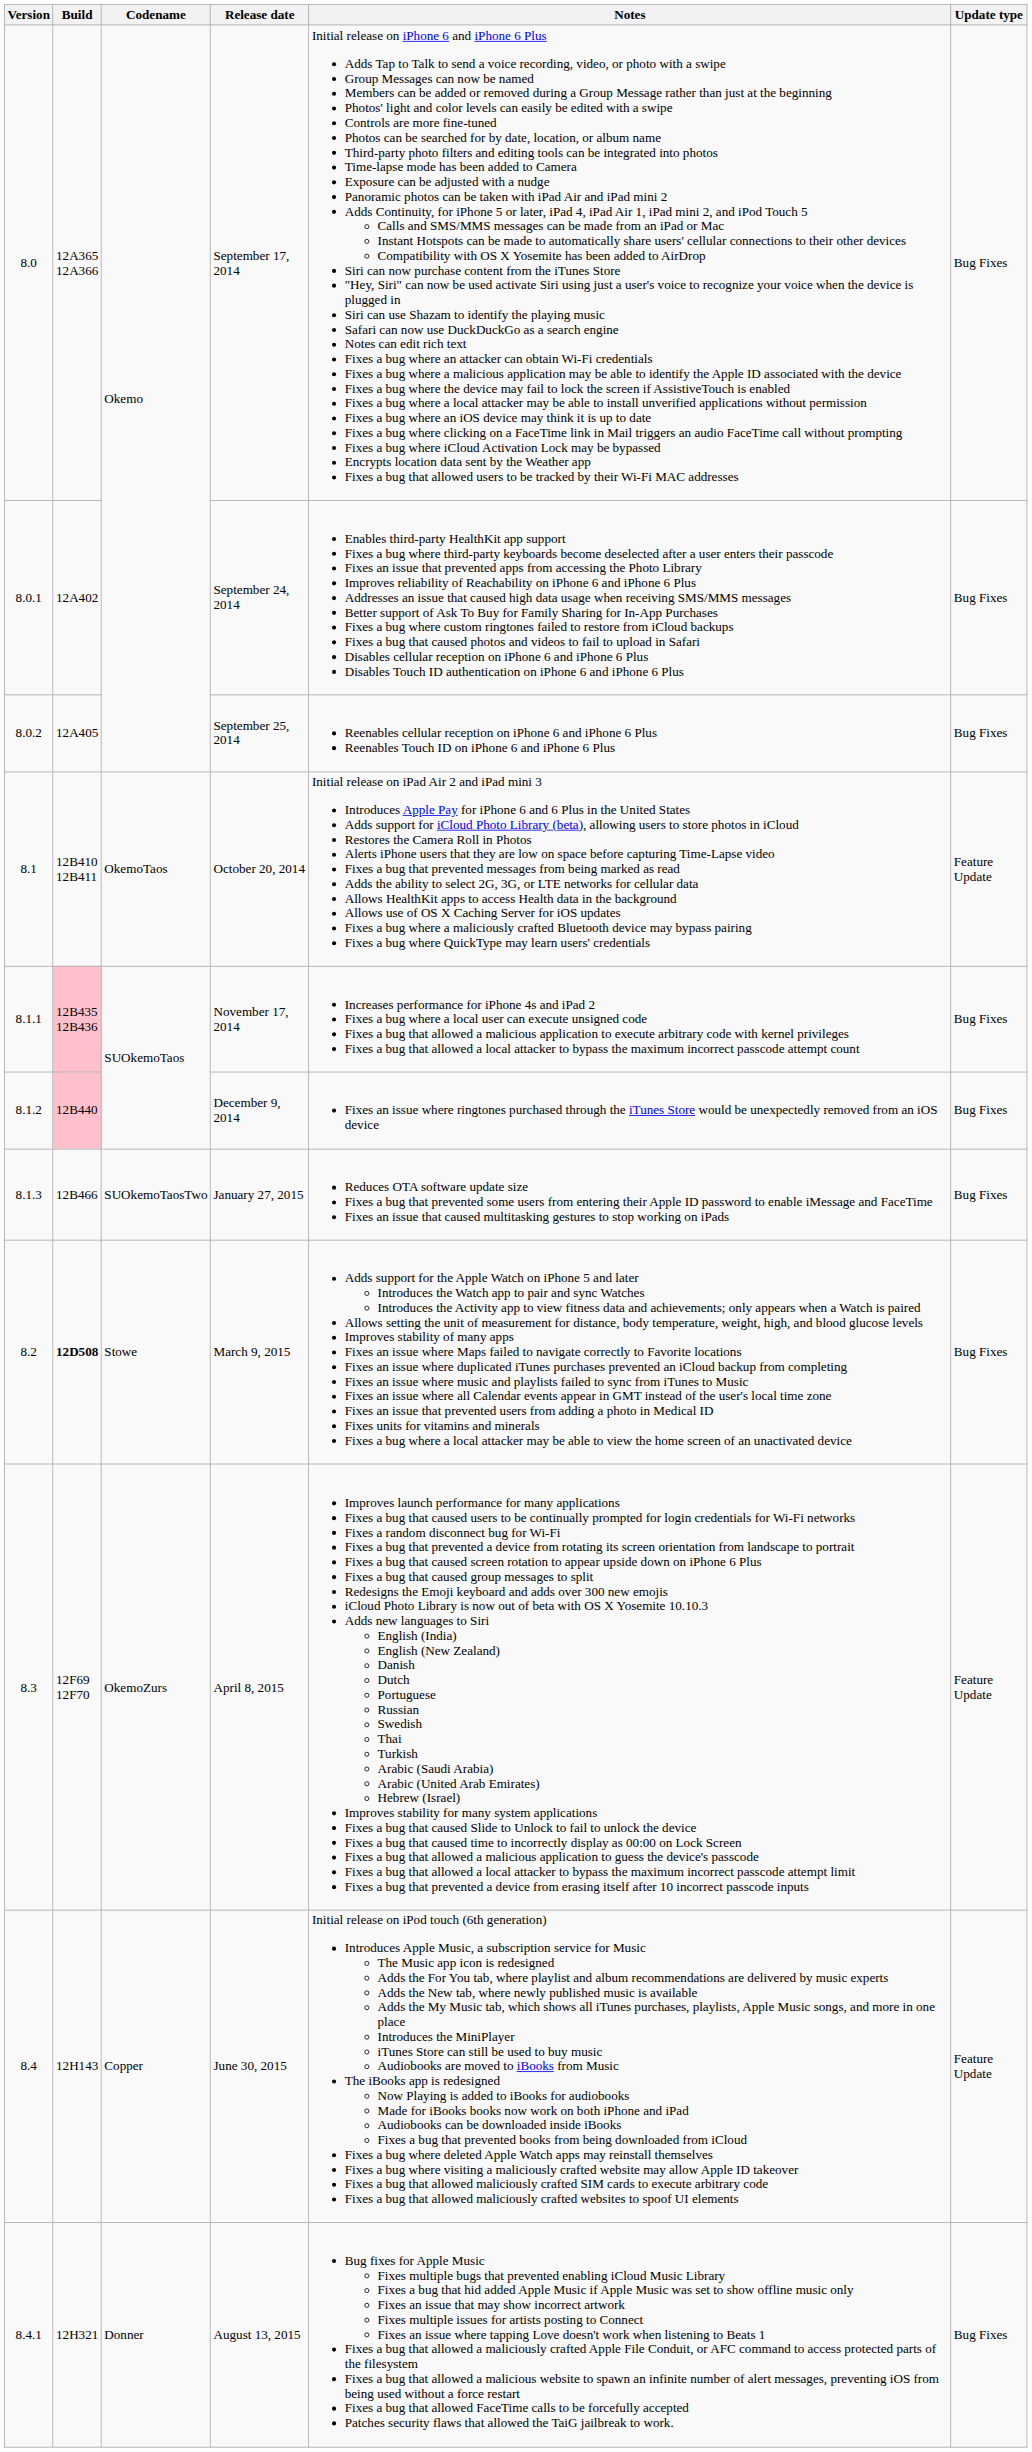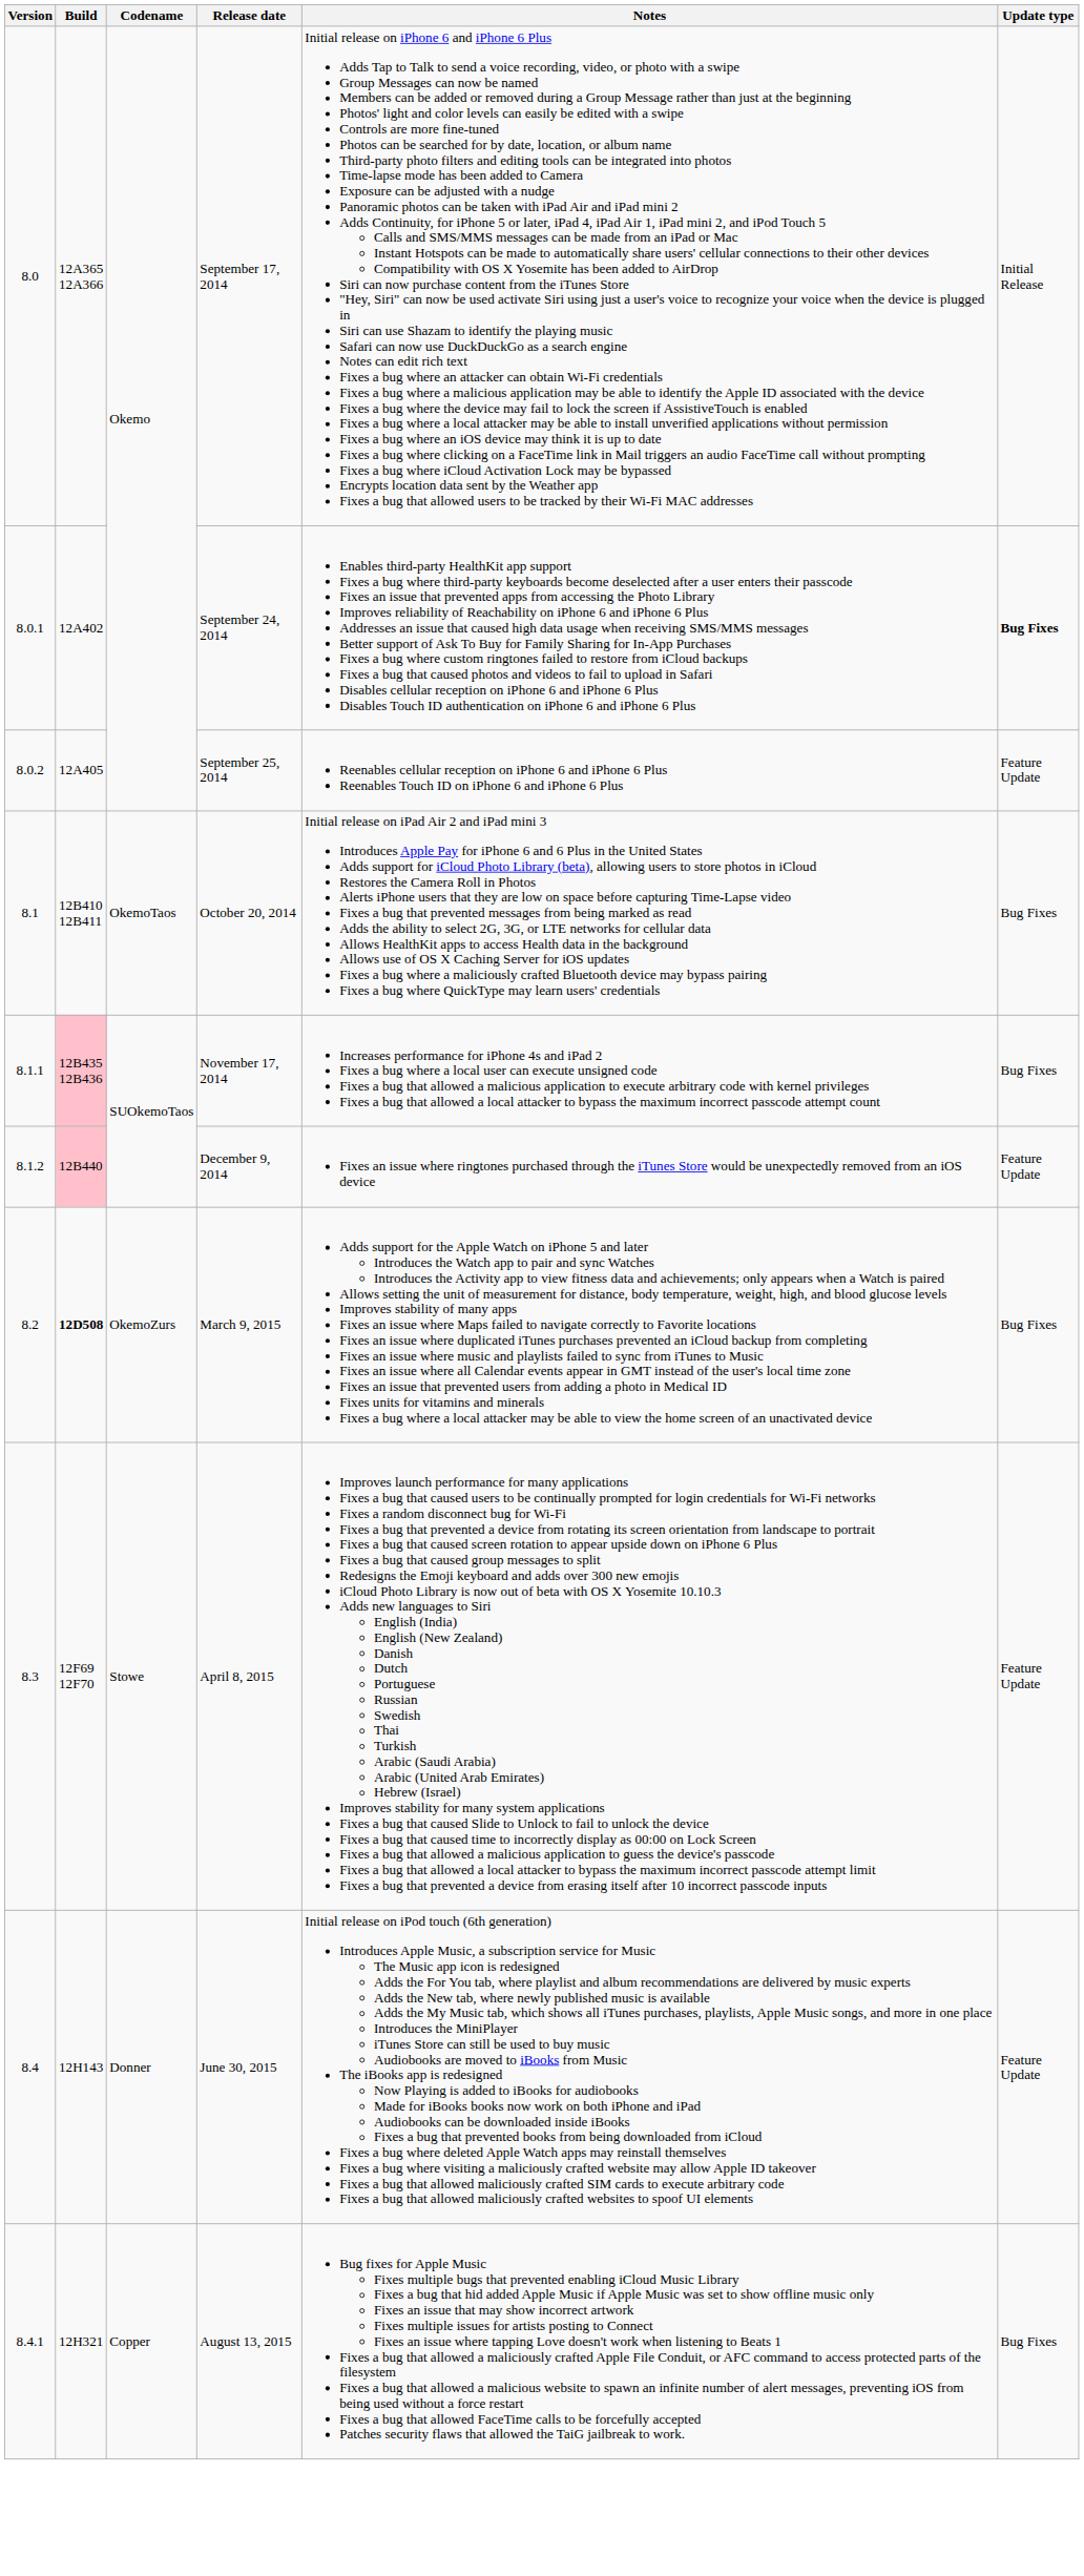 <table class="wikitable">
 <tr>
 <th>Version</th>
 <th>Build</th>
 <th>Codename</th>
 <th>Release date</th>
 <th>Notes</th>
 <th>Update type</th>
 </tr>
 <tr>
 <td style="text-align: center;">8.0</td>
 <td>12A365<br>12A366</td>
 <td rowspan="3">Okemo</td>
 <td>September 17, 2014</td>
 <td>Initial release on <a href='#'>iPhone 6</a> and <a href='#'>iPhone 6 Plus</a><br><ul><li>Adds Tap to Talk to send a voice recording, video, or photo with a swipe</li><li>Group Messages can now be named</li><li>Members can be added or removed during a Group Message rather than just at the beginning</li><li>Photos' light and color levels can easily be edited with a swipe</li><li>Controls are more fine-tuned</li><li>Photos can be searched for by date, location, or album name</li><li>Third-party photo filters and editing tools can be integrated into photos</li><li>Time-lapse mode has been added to Camera</li><li>Exposure can be adjusted with a nudge</li><li>Panoramic photos can be taken with iPad Air and iPad mini 2</li><li>Adds Continuity, for iPhone 5 or later, iPad 4, iPad Air 1, iPad mini 2, and iPod Touch 5<ul><li>Calls and SMS/MMS messages can be made from an iPad or Mac</li><li>Instant Hotspots can be made to automatically share users' cellular connections to their other devices</li><li>Compatibility with OS X Yosemite has been added to AirDrop</li></ul></li><li>Siri can now purchase content from the iTunes Store</li><li>"Hey, Siri" can now be used activate Siri using just a user's voice to recognize your voice when the device is plugged in</li><li>Siri can use Shazam to identify the playing music</li><li>Safari can now use DuckDuckGo as a search engine</li><li>Notes can edit rich text</li><li>Fixes a bug where an attacker can obtain Wi-Fi credentials</li><li>Fixes a bug where a malicious application may be able to identify the Apple ID associated with the device</li><li>Fixes a bug where the device may fail to lock the screen if AssistiveTouch is enabled</li><li>Fixes a bug where a local attacker may be able to install unverified applications without permission</li><li>Fixes a bug where an iOS device may think it is up to date</li><li>Fixes a bug where clicking on a FaceTime link in Mail triggers an audio FaceTime call without prompting</li><li>Fixes a bug where iCloud Activation Lock may be bypassed</li><li>Encrypts location data sent by the Weather app</li><li>Fixes a bug that allowed users to be tracked by their Wi-Fi MAC addresses</li></ul></td>
-<td>Bug Fixes</td>
+<td>Initial Release</td>
 </tr>
 <tr>
 <td style="text-align: center;">8.0.1</td>
 <td>12A402</td>
 <td>September 24, 2014</td>
 <td><br><ul><li>Enables third-party HealthKit app support</li><li>Fixes a bug where third-party keyboards become deselected after a user enters their passcode</li><li>Fixes an issue that prevented apps from accessing the Photo Library</li><li>Improves reliability of Reachability on iPhone 6 and iPhone 6 Plus</li><li>Addresses an issue that caused high data usage when receiving SMS/MMS messages</li><li>Better support of Ask To Buy for Family Sharing for In-App Purchases</li><li>Fixes a bug where custom ringtones failed to restore from iCloud backups</li><li>Fixes a bug that caused photos and videos to fail to upload in Safari</li><li>Disables cellular reception on iPhone 6 and iPhone 6 Plus</li><li>Disables Touch ID authentication on iPhone 6 and iPhone 6 Plus</li></ul></td>
-<td>Bug Fixes</td>
+<td><strong>Bug Fixes</strong></td>
 </tr>
 <tr>
 <td style="text-align: center;">8.0.2</td>
 <td>12A405</td>
 <td>September 25, 2014</td>
 <td><br><ul><li>Reenables cellular reception on iPhone 6 and iPhone 6 Plus</li><li>Reenables Touch ID on iPhone 6 and iPhone 6 Plus</li></ul></td>
-<td>Bug Fixes</td>
+<td>Feature Update</td>
 </tr>
 <tr>
 <td style="text-align: center;">8.1</td>
 <td>12B410<br>12B411</td>
 <td>OkemoTaos</td>
 <td>October 20, 2014</td>
 <td>Initial release on iPad Air 2 and iPad mini 3<br><ul><li>Introduces <a href='#'>Apple Pay</a> for iPhone 6 and 6 Plus in the United States</li><li>Adds support for <a href='#'>iCloud Photo Library (beta)</a>, allowing users to store photos in iCloud</li><li>Restores the Camera Roll in Photos</li><li>Alerts iPhone users that they are low on space before capturing Time-Lapse video</li><li>Fixes a bug that prevented messages from being marked as read</li><li>Adds the ability to select 2G, 3G, or LTE networks for cellular data</li><li>Allows HealthKit apps to access Health data in the background</li><li>Allows use of OS X Caching Server for iOS updates</li><li>Fixes a bug where a maliciously crafted Bluetooth device may bypass pairing</li><li>Fixes a bug where QuickType may learn users' credentials</li></ul></td>
-<td>Feature Update</td>
+<td>Bug Fixes</td>
 </tr>
 <tr>
 <td style="text-align: center;">8.1.1</td>
 <td style="background: pink;">12B435<br>12B436</td>
 <td rowspan="2">SUOkemoTaos</td>
 <td>November 17, 2014</td>
 <td><br><ul><li>Increases performance for iPhone 4s and iPad 2</li><li>Fixes a bug where a local user can execute unsigned code</li><li>Fixes a bug that allowed a malicious application to execute arbitrary code with kernel privileges</li><li>Fixes a bug that allowed a local attacker to bypass the maximum incorrect passcode attempt count</li></ul></td>
 <td>Bug Fixes</td>
 </tr>
 <tr>
 <td style="text-align: center;">8.1.2</td>
 <td style="background: pink;">12B440</td>
 <td>December 9, 2014</td>
 <td><br><ul><li>Fixes an issue where ringtones purchased through the <a href='#'>iTunes Store</a> would be unexpectedly removed from an iOS device</li></ul></td>
-<td>Bug Fixes</td>
-</tr>
-<tr>
-<td style="text-align: center;">8.1.3</td>
-<td>12B466</td>
-<td>SUOkemoTaosTwo</td>
-<td>January 27, 2015</td>
-<td><br><ul><li>Reduces OTA software update size</li><li>Fixes a bug that prevented some users from entering their Apple ID password to enable iMessage and FaceTime</li><li>Fixes an issue that caused multitasking gestures to stop working on iPads</li></ul></td>
-<td>Bug Fixes</td>
+<td>Feature Update</td>
 </tr>
 <tr>
 <td style="text-align: center;">8.2</td>
 <td><strong>12D508</strong></td>
-<td>Stowe</td>
+<td>OkemoZurs</td>
 <td>March 9, 2015</td>
 <td><br><ul><li>Adds support for the Apple Watch on iPhone 5 and later<ul><li>Introduces the Watch app to pair and sync Watches</li><li>Introduces the Activity app to view fitness data and achievements; only appears when a Watch is paired</li></ul></li><li>Allows setting the unit of measurement for distance, body temperature, weight, high, and blood glucose levels</li><li>Improves stability of many apps</li><li>Fixes an issue where Maps failed to navigate correctly to Favorite locations</li><li>Fixes an issue where duplicated iTunes purchases prevented an iCloud backup from completing</li><li>Fixes an issue where music and playlists failed to sync from iTunes to Music</li><li>Fixes an issue where all Calendar events appear in GMT instead of the user's local time zone</li><li>Fixes an issue that prevented users from adding a photo in Medical ID</li><li>Fixes units for vitamins and minerals</li><li>Fixes a bug where a local attacker may be able to view the home screen of an unactivated device</li></ul></td>
 <td>Bug Fixes</td>
 </tr>
 <tr>
 <td style="text-align: center;">8.3</td>
 <td>12F69<br>12F70</td>
-<td>OkemoZurs</td>
+<td>Stowe</td>
 <td>April 8, 2015</td>
 <td><br><ul><li>Improves launch performance for many applications</li><li>Fixes a bug that caused users to be continually prompted for login credentials for Wi-Fi networks</li><li>Fixes a random disconnect bug for Wi-Fi</li><li>Fixes a bug that prevented a device from rotating its screen orientation from landscape to portrait</li><li>Fixes a bug that caused screen rotation to appear upside down on iPhone 6 Plus</li><li>Fixes a bug that caused group messages to split</li><li>Redesigns the Emoji keyboard and adds over 300 new emojis</li><li>iCloud Photo Library is now out of beta with OS X Yosemite 10.10.3</li><li>Adds new languages to Siri<ul><li>English (India)</li><li>English (New Zealand)</li><li>Danish</li><li>Dutch</li><li>Portuguese</li><li>Russian</li><li>Swedish</li><li>Thai</li><li>Turkish</li><li>Arabic (Saudi Arabia)</li><li>Arabic (United Arab Emirates)</li><li>Hebrew (Israel)</li></ul></li><li>Improves stability for many system applications</li><li>Fixes a bug that caused Slide to Unlock to fail to unlock the device</li><li>Fixes a bug that caused time to incorrectly display as 00:00 on Lock Screen</li><li>Fixes a bug that allowed a malicious application to guess the device's passcode</li><li>Fixes a bug that allowed a local attacker to bypass the maximum incorrect passcode attempt limit</li><li>Fixes a bug that prevented a device from erasing itself after 10 incorrect passcode inputs</li></ul></td>
 <td>Feature Update</td>
 </tr>
 <tr>
 <td style="text-align: center;">8.4</td>
 <td>12H143</td>
-<td>Copper</td>
+<td>Donner</td>
 <td>June 30, 2015</td>
 <td>Initial release on iPod touch (6th generation)<br><ul><li>Introduces Apple Music, a subscription service for Music<ul><li>The Music app icon is redesigned</li><li>Adds the For You tab, where playlist and album recommendations are delivered by music experts</li><li>Adds the New tab, where newly published music is available</li><li>Adds the My Music tab, which shows all iTunes purchases, playlists, Apple Music songs, and more in one place</li><li>Introduces the MiniPlayer</li><li>iTunes Store can still be used to buy music</li><li>Audiobooks are moved to <a href='#'>iBooks</a> from Music</li></ul></li><li>The iBooks app is redesigned<ul><li>Now Playing is added to iBooks for audiobooks</li><li>Made for iBooks books now work on both iPhone and iPad</li><li>Audiobooks can be downloaded inside iBooks</li><li>Fixes a bug that prevented books from being downloaded from iCloud</li></ul></li><li>Fixes a bug where deleted Apple Watch apps may reinstall themselves</li><li>Fixes a bug where visiting a maliciously crafted website may allow Apple ID takeover</li><li>Fixes a bug that allowed maliciously crafted SIM cards to execute arbitrary code</li><li>Fixes a bug that allowed maliciously crafted websites to spoof UI elements</li></ul></td>
 <td>Feature Update</td>
 </tr>
 <tr>
 <td style="text-align: center;">8.4.1</td>
 <td>12H321</td>
-<td>Donner</td>
+<td>Copper</td>
 <td>August 13, 2015</td>
 <td><br><ul><li>Bug fixes for Apple Music<ul><li>Fixes multiple bugs that prevented enabling iCloud Music Library</li><li>Fixes a bug that hid added Apple Music if Apple Music was set to show offline music only</li><li>Fixes an issue that may show incorrect artwork</li><li>Fixes multiple issues for artists posting to Connect</li><li>Fixes an issue where tapping Love doesn't work when listening to Beats 1</li></ul></li><li>Fixes a bug that allowed a maliciously crafted Apple File Conduit, or AFC command to access protected parts of the filesystem</li><li>Fixes a bug that allowed a malicious website to spawn an infinite number of alert messages, preventing iOS from being used without a force restart</li><li>Fixes a bug that allowed FaceTime calls to be forcefully accepted</li><li>Patches security flaws that allowed the TaiG jailbreak to work.</li></ul></td>
 <td>Bug Fixes</td>
 </tr>
 </table>
